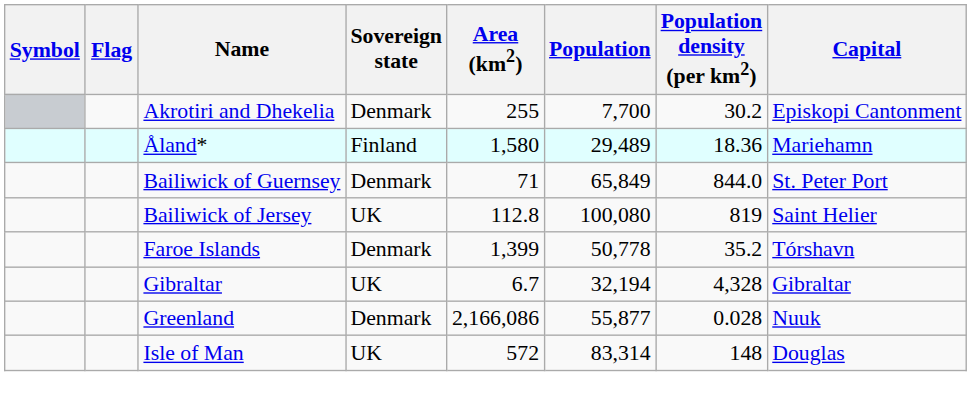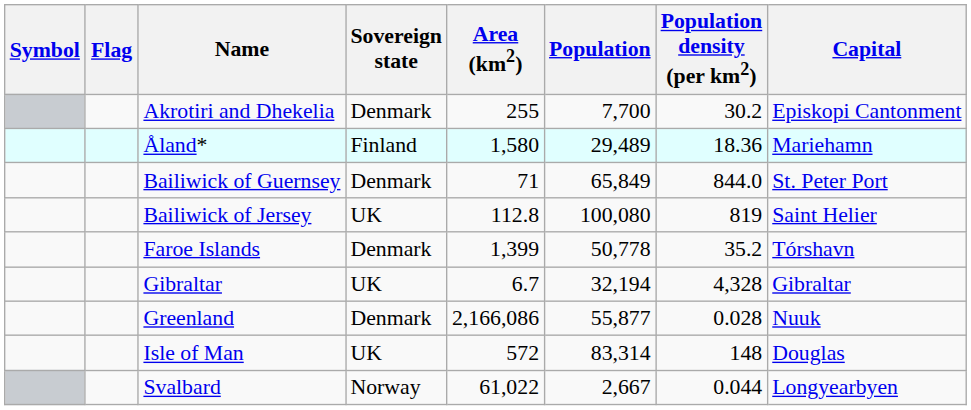 <table class="sortable wikitable">
 <tr>
 <th style="line-height:95%; width:2em" class="unsortable"><a href='#'>Symbol</a></th>
 <th style="line-height:95%; width:2em" class="unsortable"><a href='#'>Flag</a></th>
 <th>Name</th>
 <th>Sovereign<br>state</th>
 <th><a href='#'>Area</a><br>(km<sup>2</sup>)</th>
 <th><a href='#'>Population</a></th>
 <th><a href='#'>Population<br>density</a><br>(per km<sup>2</sup>)</th>
 <th><a href='#'>Capital</a></th>
 </tr>
 <tr>
 <td style="background-color:#c8ccd1; text-align:center"></td>
 <td style="text-align:center"></td>
 <td><a href='#'>Akrotiri and Dhekelia</a></td>
 <td>Denmark</td>
 <td style="text-align:right;">255</td>
 <td style="text-align:right;">7,700</td>
 <td style="text-align:right;">30.2</td>
 <td><a href='#'>Episkopi Cantonment</a></td>
 </tr>
 <tr style="background:lightcyan;">
 <td style="text-align:center"></td>
 <td style="text-align:center"></td>
 <td><a href='#'>Åland</a>*</td>
 <td>Finland</td>
 <td style="text-align:right;">1,580</td>
 <td style="text-align:right;">29,489</td>
 <td style="text-align:right;">18.36</td>
 <td><a href='#'>Mariehamn</a></td>
 </tr>
 <tr>
 <td style="text-align:center"></td>
 <td style="text-align:center"></td>
 <td><a href='#'>Bailiwick of Guernsey</a></td>
 <td>Denmark</td>
 <td style="text-align:right;">71</td>
 <td style="text-align:right;">65,849</td>
 <td style="text-align:right;">844.0</td>
 <td><a href='#'>St. Peter Port</a></td>
 </tr>
 <tr>
 <td style="text-align:center"></td>
 <td style="text-align:center"></td>
 <td><a href='#'>Bailiwick of Jersey</a></td>
 <td>UK</td>
 <td style="text-align:right;">112.8</td>
 <td style="text-align:right;">100,080</td>
 <td style="text-align:right;">819</td>
 <td><a href='#'>Saint Helier</a></td>
 </tr>
 <tr>
 <td style="text-align:center"></td>
 <td style="text-align:center"></td>
 <td><a href='#'>Faroe Islands</a></td>
 <td>Denmark</td>
 <td style="text-align:right;">1,399</td>
 <td style="text-align:right;">50,778</td>
 <td style="text-align:right;">35.2</td>
 <td><a href='#'>Tórshavn</a></td>
 </tr>
 <tr>
 <td style="text-align:center"></td>
 <td style="text-align:center"></td>
 <td><a href='#'>Gibraltar</a></td>
 <td>UK</td>
 <td style="text-align:right;">6.7</td>
 <td style="text-align:right;">32,194</td>
 <td style="text-align:right;">4,328</td>
 <td><a href='#'>Gibraltar</a></td>
 </tr>
 <tr>
 <td style="text-align:center"></td>
 <td style="text-align:center"></td>
 <td><a href='#'>Greenland</a></td>
 <td>Denmark</td>
 <td style="text-align:right;">2,166,086</td>
 <td style="text-align:right;">55,877</td>
 <td style="text-align:right;">0.028</td>
 <td><a href='#'>Nuuk</a></td>
 </tr>
 <tr>
 <td style="text-align:center"></td>
 <td style="text-align:center"></td>
 <td><a href='#'>Isle of Man</a></td>
 <td>UK</td>
 <td style="text-align:right;">572</td>
 <td style="text-align:right;">83,314</td>
 <td style="text-align:right;">148</td>
 <td><a href='#'>Douglas</a></td>
 </tr>
+<tr>
+<td style="background-color:#c8ccd1; text-align:center"></td>
+<td style="text-align:center"></td>
+<td><a href='#'>Svalbard</a></td>
+<td>Norway</td>
+<td style="text-align:right;">61,022</td>
+<td style="text-align:right;">2,667</td>
+<td style="text-align:right;">0.044</td>
+<td><a href='#'>Longyearbyen</a></td>
+</tr>
 </table>
